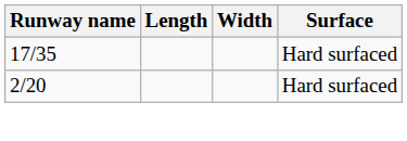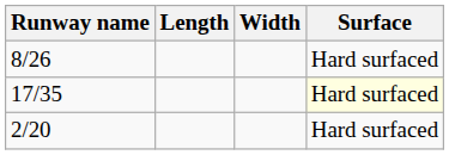 <table class="wikitable">
 <tr>
 <th>Runway name</th>
 <th>Length</th>
 <th>Width</th>
 <th>Surface</th>
 </tr>
 <tr>
+<td>8/26</td>
+<td></td>
+<td></td>
+<td>Hard surfaced</td>
+</tr>
+<tr>
 <td>17/35</td>
 <td></td>
 <td></td>
-<td>Hard surfaced</td>
+<td style="background: lightyellow;">Hard surfaced</td>
 </tr>
 <tr>
 <td>2/20</td>
 <td></td>
 <td></td>
 <td>Hard surfaced</td>
 </tr>
 </table>
